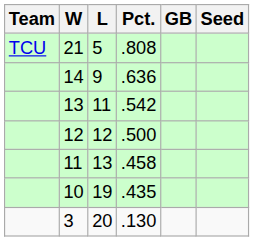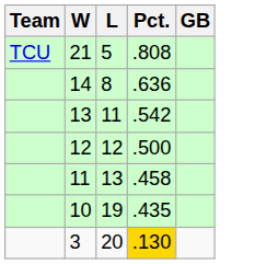 <table class=wikitable>
 <tr>
 <th>Team</th>
 <th>W</th>
 <th>L</th>
 <th>Pct.</th>
 <th>GB</th>
-<th>Seed</th>
 </tr>
 <tr bgcolor=#ccffcc>
 <td><a href='#'>TCU</a></td>
 <td>21</td>
 <td>5</td>
 <td>.808</td>
 <td></td>
-<td></td>
 </tr>
 <tr bgcolor=#ccffcc>
 <td></td>
 <td>14</td>
-<td>9</td>
+<td>8</td>
 <td>.636</td>
-<td></td>
 <td></td>
 </tr>
 <tr bgcolor=#ccffcc>
 <td></td>
 <td>13</td>
 <td>11</td>
 <td>.542</td>
 <td></td>
-<td></td>
 </tr>
 <tr bgcolor=#ccffcc>
 <td></td>
 <td>12</td>
 <td>12</td>
 <td>.500</td>
-<td></td>
 <td></td>
 </tr>
 <tr bgcolor=#ccffcc>
 <td></td>
 <td>11</td>
 <td>13</td>
 <td>.458</td>
 <td></td>
-<td></td>
 </tr>
 <tr bgcolor=#ccffcc>
 <td></td>
 <td>10</td>
 <td>19</td>
 <td>.435</td>
 <td></td>
-<td></td>
 </tr>
 <tr>
 <td></td>
 <td>3</td>
 <td>20</td>
-<td>.130</td>
-<td></td>
+<td style="background: gold;">.130</td>
 <td></td>
 </tr>
 </table>
